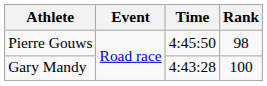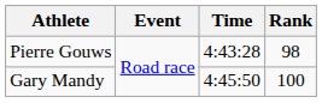 <table class="wikitable" style="font-size:90%">
 <tr>
 <th>Athlete</th>
 <th>Event</th>
 <th>Time</th>
 <th>Rank</th>
 </tr>
 <tr align=center>
 <td align=left>Pierre Gouws</td>
 <td align=left rowspan=2><a href='#'>Road race</a></td>
-<td>4:45:50</td>
+<td>4:43:28</td>
 <td>98</td>
 </tr>
 <tr align=center>
 <td align=left>Gary Mandy</td>
-<td>4:43:28</td>
+<td>4:45:50</td>
 <td>100</td>
 </tr>
 </table>
